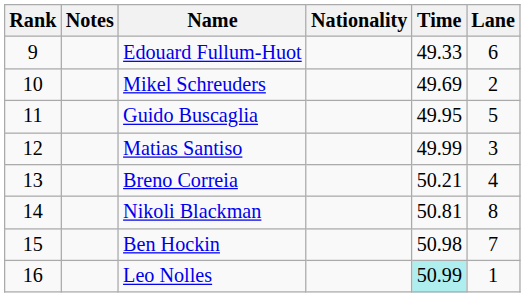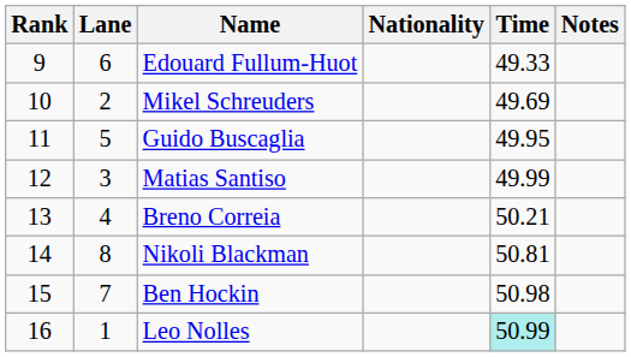 <table class="wikitable sortable" style="text-align:center">
 <tr>
 <th>Rank</th>
-<th>Notes</th>
+<th>Lane</th>
 <th>Name</th>
 <th>Nationality</th>
 <th>Time</th>
-<th>Lane</th>
+<th>Notes</th>
 </tr>
 <tr>
 <td>9</td>
-<td></td>
+<td>6</td>
 <td align="left"><a href='#'>Edouard Fullum-Huot</a></td>
 <td align="left"></td>
 <td>49.33</td>
-<td>6</td>
+<td></td>
 </tr>
 <tr>
 <td>10</td>
-<td></td>
+<td>2</td>
 <td align="left"><a href='#'>Mikel Schreuders</a></td>
 <td align="left"></td>
 <td>49.69</td>
-<td>2</td>
+<td></td>
 </tr>
 <tr>
 <td>11</td>
-<td></td>
+<td>5</td>
 <td align="left"><a href='#'>Guido Buscaglia</a></td>
 <td align="left"></td>
 <td>49.95</td>
-<td>5</td>
+<td></td>
 </tr>
 <tr>
 <td>12</td>
-<td></td>
+<td>3</td>
 <td align="left"><a href='#'>Matias Santiso</a></td>
 <td align="left"></td>
 <td>49.99</td>
-<td>3</td>
+<td></td>
 </tr>
 <tr>
 <td>13</td>
-<td></td>
+<td>4</td>
 <td align="left"><a href='#'>Breno Correia</a></td>
 <td align="left"></td>
 <td>50.21</td>
-<td>4</td>
+<td></td>
 </tr>
 <tr>
 <td>14</td>
-<td></td>
+<td>8</td>
 <td align="left"><a href='#'>Nikoli Blackman</a></td>
 <td align="left"></td>
 <td>50.81</td>
-<td>8</td>
+<td></td>
 </tr>
 <tr>
 <td>15</td>
-<td></td>
+<td>7</td>
 <td align="left"><a href='#'>Ben Hockin</a></td>
 <td align="left"></td>
 <td>50.98</td>
-<td>7</td>
+<td></td>
 </tr>
 <tr>
 <td>16</td>
-<td></td>
+<td>1</td>
 <td align="left"><a href='#'>Leo Nolles</a></td>
 <td align="left"></td>
 <td style="background: paleturquoise;">50.99</td>
-<td>1</td>
+<td></td>
 </tr>
 </table>
